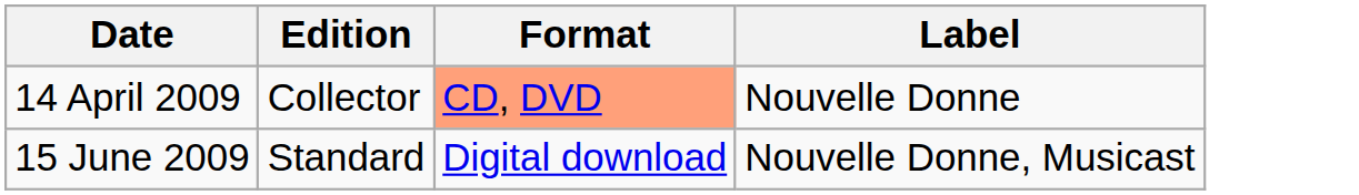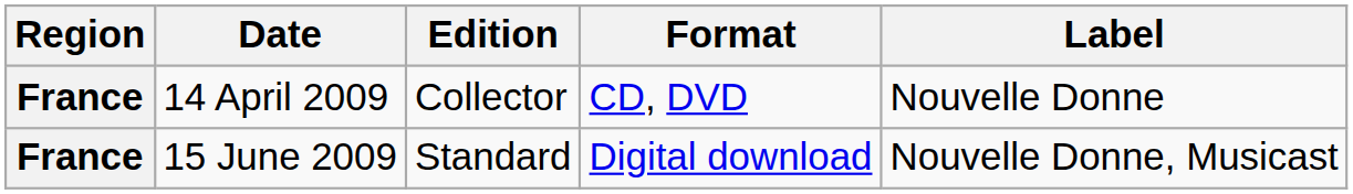 <table class="wikitable plainrowheaders">
 <tr>
+<th scope="col">Region</th>
 <th scope="col">Date</th>
 <th scope="col">Edition</th>
 <th scope="col">Format</th>
 <th scope="col">Label</th>
 </tr>
 <tr>
+<th scope="row">France</th>
 <td>14 April 2009</td>
 <td>Collector</td>
-<td style="background: lightsalmon;"><a href='#'>CD</a>, <a href='#'>DVD</a></td>
+<td><a href='#'>CD</a>, <a href='#'>DVD</a></td>
 <td>Nouvelle Donne</td>
 </tr>
 <tr>
+<th scope="row">France</th>
 <td>15 June 2009</td>
 <td>Standard</td>
 <td><a href='#'>Digital download</a></td>
 <td>Nouvelle Donne, Musicast</td>
 </tr>
 </table>
